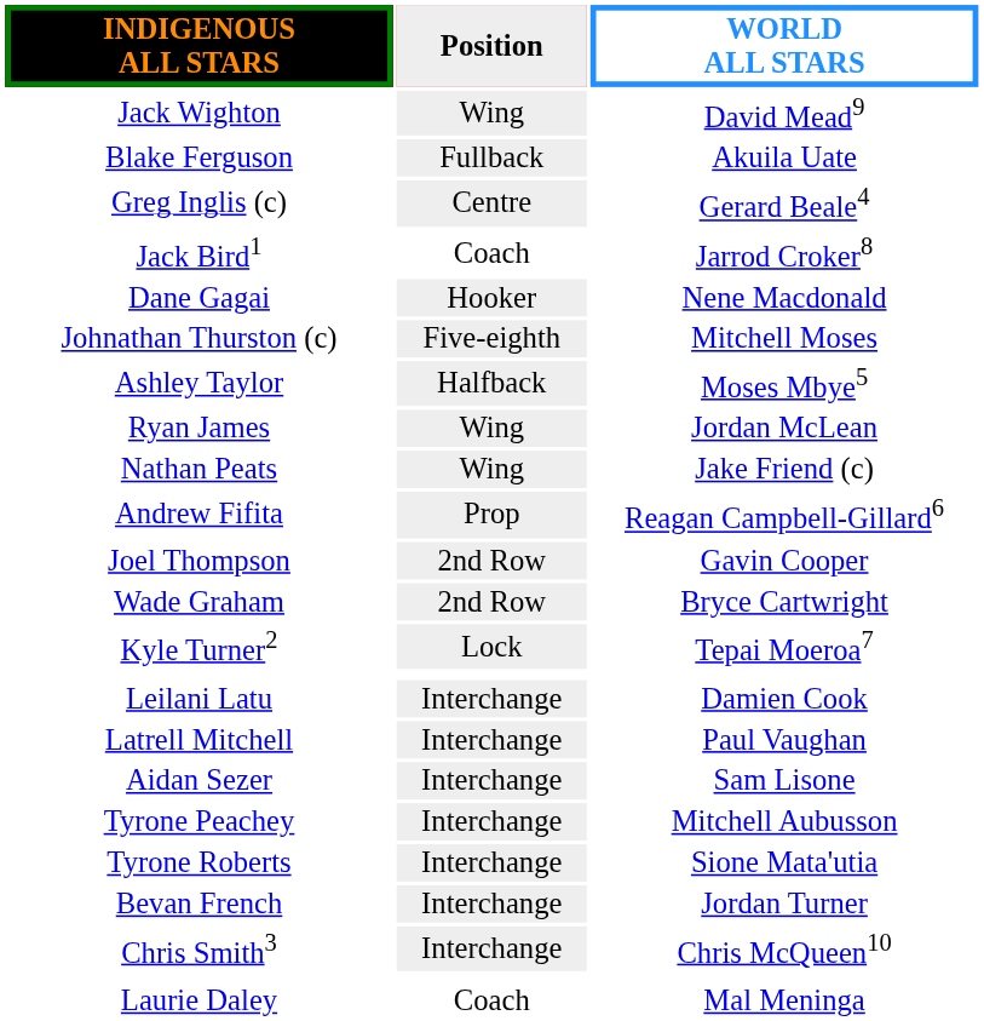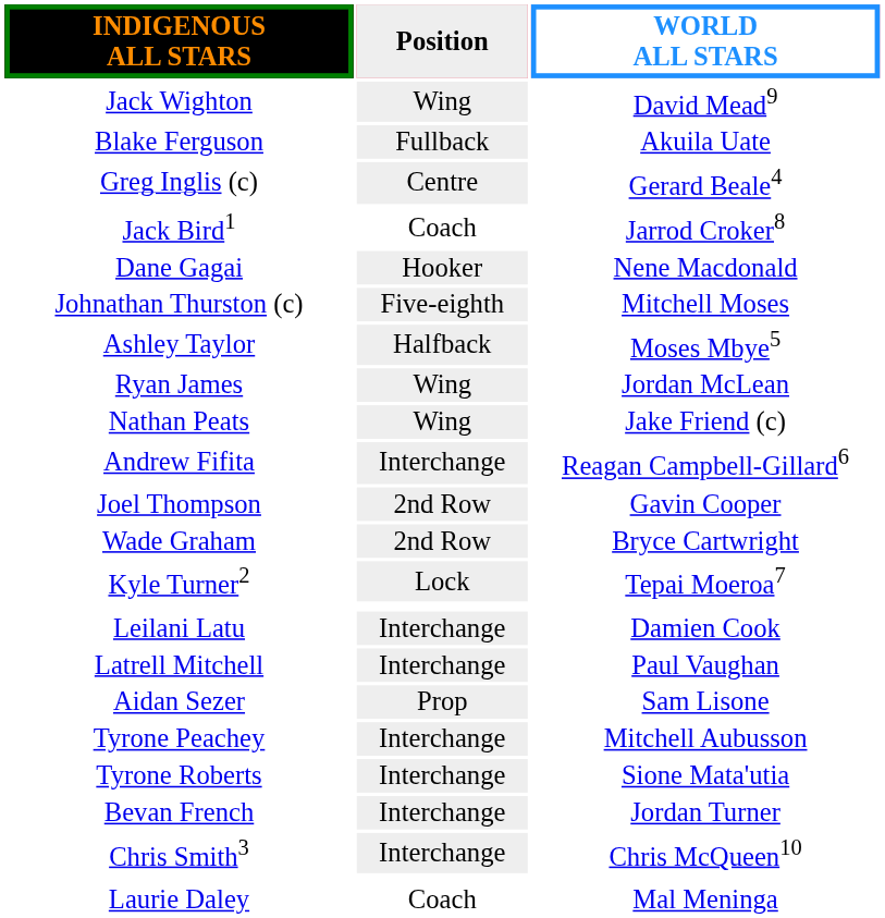 <table style="margin: 1em auto 1em auto">
 <tr bgcolor=#FF0033>
 <th align="center" width="200" style="border: 3px solid green; background: black; color: darkorange">INDIGENOUS<br> ALL STARS</th>
 <th align="center" width="100" style="background: #eeeeee; color: black">Position</th>
 <th align="center" width="200" style="border: 3px solid dodgerblue; background: white; color: dodgerblue">WORLD<br>ALL STARS</th>
 </tr>
 <tr>
 <td align="center"><a href='#'>Jack Wighton</a> </td>
 <td align="center" style="background: #eeeeee">Wing</td>
 <td align="center">  <a href='#'>David Mead</a><sup>9</sup></td>
 </tr>
 <tr>
 <td align="center"><a href='#'>Blake Ferguson</a> </td>
 <td align="center" style="background: #eeeeee">Fullback</td>
 <td align="center">  <a href='#'>Akuila Uate</a></td>
 </tr>
 <tr>
 <td align="center"><a href='#'>Greg Inglis</a> (c) </td>
 <td align="center" style="background: #eeeeee">Centre</td>
 <td align="center">  <a href='#'>Gerard Beale</a><sup>4</sup></td>
 </tr>
 <tr>
 <td align="center"><a href='#'>Jack Bird</a><sup>1</sup> </td>
 <td align="center" st#le="background: #eeeeee">Coach</td>
 <td align="center">  <a href='#'>Jarrod Croker</a><sup>8</sup></td>
 </tr>
 <tr>
 <td align="center"><a href='#'>Dane Gagai</a> </td>
 <td align="center" style="background: #eeeeee">Hooker</td>
 <td align="center">  <a href='#'>Nene Macdonald</a></td>
 </tr>
 <tr>
 <td align="center"><a href='#'>Johnathan Thurston</a> (c) </td>
 <td align="center" style="background: #eeeeee">Five-eighth</td>
 <td align="center">  <a href='#'>Mitchell Moses</a></td>
 </tr>
 <tr>
 <td align="center"><a href='#'>Ashley Taylor</a> </td>
 <td align="center" style="background: #eeeeee">Halfback</td>
 <td align="center">  <a href='#'>Moses Mbye</a><sup>5</sup></td>
 </tr>
 <tr>
 <td align="center"><a href='#'>Ryan James</a> </td>
 <td align="center" style="background: #eeeeee">Wing</td>
 <td align="center">  <a href='#'>Jordan McLean</a></td>
 </tr>
 <tr>
 <td align="center"><a href='#'>Nathan Peats</a> </td>
 <td align="center" style="background: #eeeeee">Wing</td>
 <td align="center">  <a href='#'>Jake Friend</a> (c)</td>
 </tr>
 <tr>
 <td align="center"><a href='#'>Andrew Fifita</a> </td>
-<td align="center" style="background: #eeeeee">Prop</td>
+<td align="center" style="background: #eeeeee">Interchange</td>
 <td align="center">  <a href='#'>Reagan Campbell-Gillard</a><sup>6</sup></td>
 </tr>
 <tr>
 <td align="center"><a href='#'>Joel Thompson</a> </td>
 <td align="center" style="background: #eeeeee">2nd Row</td>
 <td align="center">  <a href='#'>Gavin Cooper</a></td>
 </tr>
 <tr>
 <td align="center"><a href='#'>Wade Graham</a> </td>
 <td align="center" style="background: #eeeeee">2nd Row</td>
 <td align="center">  <a href='#'>Bryce Cartwright</a></td>
 </tr>
 <tr>
 <td align="center"><a href='#'>Kyle Turner</a><sup>2</sup> </td>
 <td align="center" style="background: #eeeeee">Lock</td>
 <td align="center">  <a href='#'>Tepai Moeroa</a><sup>7</sup></td>
 </tr>
 <tr>
 <td></td>
 </tr>
 <tr>
 <td align="center"><a href='#'>Leilani Latu</a> </td>
 <td align="center" style="background: #eeeeee">Interchange</td>
 <td align="center">  <a href='#'>Damien Cook</a></td>
 </tr>
 <tr>
 <td align="center"><a href='#'>Latrell Mitchell</a> </td>
 <td align="center" style="background: #eeeeee">Interchange</td>
 <td align="center">  <a href='#'>Paul Vaughan</a></td>
 </tr>
 <tr>
 <td align="center"><a href='#'>Aidan Sezer</a> </td>
-<td align="center" style="background: #eeeeee">Interchange</td>
+<td align="center" style="background: #eeeeee">Prop</td>
 <td align="center">  <a href='#'>Sam Lisone</a></td>
 </tr>
 <tr>
 <td align="center"><a href='#'>Tyrone Peachey</a> </td>
 <td align="center" style="background: #eeeeee">Interchange</td>
 <td align="center">  <a href='#'>Mitchell Aubusson</a></td>
 </tr>
 <tr>
 <td align="center"><a href='#'>Tyrone Roberts</a> </td>
 <td align="center" style="background: #eeeeee">Interchange</td>
 <td align="center">  <a href='#'>Sione Mata'utia</a></td>
 </tr>
 <tr>
 <td align="center"><a href='#'>Bevan French</a> </td>
 <td align="center" style="background: #eeeeee">Interchange</td>
 <td align="center">  <a href='#'>Jordan Turner</a></td>
 </tr>
 <tr>
 <td align="center"><a href='#'>Chris Smith</a><sup>3</sup> </td>
 <td align="center" style="background: #eeeeee">Interchange</td>
 <td align="center">  <a href='#'>Chris McQueen</a><sup>10</sup></td>
 </tr>
 <tr>
 <td></td>
 </tr>
 <tr>
 <td align="center"> <a href='#'>Laurie Daley</a></td>
 <td align="center" st#le="background: #eeeeee">Coach</td>
 <td align="center"> <a href='#'>Mal Meninga</a></td>
 </tr>
 </table>
